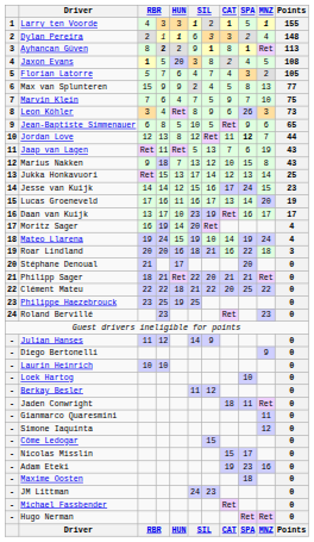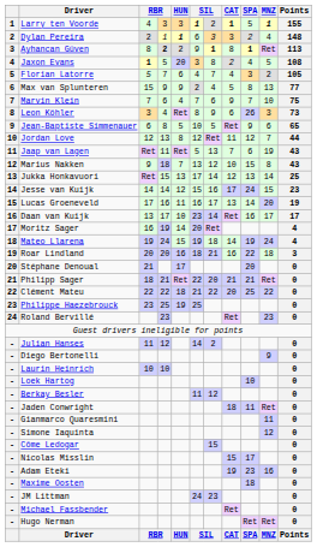 <table class="wikitable" style="font-size: 85%; text-align:center">
 <tr valign="top">
 <th valign="middle"></th>
 <th valign="middle">Driver</th>
 <th colspan=2><a href='#'>RBR</a><br></th>
 <th><a href='#'>HUN</a><br></th>
 <th colspan=2><a href='#'>SIL</a><br></th>
 <th><a href='#'>CAT</a><br></th>
 <th><a href='#'>SPA</a><br></th>
 <th><a href='#'>MNZ</a><br></th>
 <th valign="middle">Points</th>
 </tr>
 <tr>
 <th>1</th>
 <td align=left> <a href='#'>Larry ten Voorde</a></td>
 <td style="background:#DFFFDF;">4</td>
 <td style="background:#FFDF9F;">3</td>
 <td style="background:#FFDF9F;">3</td>
 <td style="background:#FFFFBF;"><strong><em>1</em></strong></td>
 <td style="background:#DFDFDF;">2</td>
 <td style="background:#FFFFBF;"><strong>1</strong></td>
 <td style="background:#DFFFDF;">5</td>
 <td style="background:#FFFFBF;"><strong><em>1</em></strong></td>
 <th>155</th>
 </tr>
 <tr>
 <th>2</th>
 <td align=left> <a href='#'>Dylan Pereira</a></td>
 <td style="background:#DFDFDF;">2</td>
 <td style="background:#FFFFBF;"><em>1</em></td>
 <td style="background:#FFFFBF;"><strong><em>1</em></strong></td>
 <td style="background:#DFFFDF;">6</td>
 <td style="background:#FFDF9F;"><em>3</em></td>
 <td style="background:#FFDF9F;">3</td>
 <td style="background:#DFDFDF;"><em>2</em></td>
 <td style="background:#DFFFDF;">4</td>
 <th>148</th>
 </tr>
 <tr>
 <th>3</th>
 <td align=left> <a href='#'>Ayhancan Güven</a></td>
 <td style="background:#DFFFDF;">8</td>
 <td style="background:#DFDFDF;"><strong>2</strong></td>
 <td style="background:#DFDFDF;">2</td>
 <td style="background:#DFFFDF;">9</td>
 <td style="background:#FFFFBF;"><strong>1</strong></td>
 <td style="background:#DFFFDF;">8</td>
 <td style="background:#FFFFBF;"><strong>1</strong></td>
 <td style="background:#EFCFFF;">Ret</td>
 <th>113</th>
 </tr>
 <tr>
 <th>4</th>
 <td align=left> <a href='#'>Jaxon Evans</a></td>
 <td style="background:#FFFFBF;"><strong>1</strong></td>
 <td style="background:#DFFFDF;">5</td>
 <td style="background:#CFCFFF;">20</td>
 <td style="background:#FFDF9F;">3</td>
 <td style="background:#DFFFDF;">8</td>
 <td style="background:#DFDFDF;"><em>2</em></td>
 <td style="background:#DFFFDF;">4</td>
 <td style="background:#DFFFDF;">5</td>
 <th>108</th>
 </tr>
 <tr>
 <th>5</th>
 <td align=left> <a href='#'>Florian Latorre</a></td>
 <td style="background:#DFFFDF;"><em>5</em></td>
 <td style="background:#DFFFDF;">7</td>
 <td style="background:#DFFFDF;">6</td>
 <td style="background:#DFFFDF;">4</td>
 <td style="background:#DFFFDF;">7</td>
 <td style="background:#DFFFDF;">4</td>
 <td style="background:#FFDF9F;">3</td>
 <td style="background:#DFDFDF;">2</td>
 <th>105</th>
 </tr>
 <tr>
 <th>6</th>
 <td align=left> Max van Splunteren</td>
 <td style="background:#DFFFDF;">15</td>
 <td style="background:#DFFFDF;">9</td>
 <td style="background:#DFFFDF;">9</td>
 <td style="background:#DFDFDF;">2</td>
 <td style="background:#DFFFDF;">4</td>
 <td style="background:#DFFFDF;">5</td>
 <td style="background:#DFFFDF;">8</td>
 <td style="background:#DFFFDF;">13</td>
 <th>77</th>
 </tr>
 <tr>
 <th>7</th>
 <td align=left> <a href='#'>Marvin Klein</a></td>
 <td style="background:#DFFFDF;">7</td>
 <td style="background:#DFFFDF;">6</td>
 <td style="background:#DFFFDF;">4</td>
 <td style="background:#DFFFDF;">7</td>
-<td style="background:#DFFFDF;">5</td>
+<td style="background:#DFFFDF;">6</td>
 <td style="background:#DFFFDF;">9</td>
 <td style="background:#DFFFDF;">7</td>
 <td style="background:#DFFFDF;">10</td>
 <th>75</th>
 </tr>
 <tr>
 <th>8</th>
 <td align=left> <a href='#'>Leon Köhler</a></td>
 <td style="background:#FFDF9F;">3</td>
 <td style="background:#DFFFDF;">4</td>
 <td style="background:#EFCFFF;">Ret</td>
 <td style="background:#DFFFDF;">8</td>
 <td style="background:#DFFFDF;">9</td>
 <td style="background:#DFFFDF;">6</td>
 <td style="background:#CFCFFF;">26</td>
 <td style="background:#FFDF9F;">3</td>
 <th>73</th>
 </tr>
 <tr>
 <th>9</th>
 <td align=left> <a href='#'>Jean-Baptiste Simmenauer</a></td>
 <td style="background:#DFFFDF;">6</td>
 <td style="background:#DFFFDF;">8</td>
 <td style="background:#DFFFDF;">5</td>
 <td style="background:#DFFFDF;">10</td>
 <td style="background:#DFFFDF;">5</td>
 <td style="background:#EFCFFF;">Ret</td>
 <td style="background:#DFFFDF;">9</td>
 <td style="background:#DFFFDF;">6</td>
 <th>65</th>
 </tr>
 <tr>
 <th>10</th>
 <td align=left> <a href='#'>Jordan Love</a></td>
 <td style="background:#DFFFDF;">12</td>
 <td style="background:#DFFFDF;">13</td>
 <td style="background:#DFFFDF;">8</td>
 <td style="background:#DFFFDF;">12</td>
 <td style="background:#EFCFFF;">Ret</td>
 <td style="background:#DFFFDF;">11</td>
-<td style="background:#DFFFDF;"><strong>12</strong></td>
+<td style="background:#DFFFDF;">12</td>
 <td style="background:#DFFFDF;">7</td>
 <th>44</th>
 </tr>
 <tr>
 <th>11</th>
 <td align=left> <a href='#'>Jaap van Lagen</a></td>
 <td style="background:#EFCFFF;">Ret</td>
 <td style="background:#DFFFDF;">11</td>
 <td style="background:#EFCFFF;">Ret</td>
 <td style="background:#DFFFDF;">5</td>
 <td style="background:#DFFFDF;">13</td>
 <td style="background:#DFFFDF;">7</td>
 <td style="background:#DFFFDF;">6</td>
 <td style="background:#DFFFDF;">19</td>
 <th>43</th>
 </tr>
 <tr>
 <th>12</th>
 <td align=left> Marius Nakken</td>
 <td style="background:#DFFFDF;">9</td>
 <td style="background:#CFCFFF;">18</td>
 <td style="background:#DFFFDF;">7</td>
 <td style="background:#DFFFDF;">13</td>
 <td style="background:#DFFFDF;">12</td>
 <td style="background:#DFFFDF;">10</td>
 <td style="background:#DFFFDF;">15</td>
 <td style="background:#DFFFDF;">8</td>
 <th>43</th>
 </tr>
 <tr>
 <th>13</th>
 <td align=left> Jukka Honkavuori</td>
 <td style="background:#EFCFFF;">Ret</td>
 <td style="background:#DFFFDF;">15</td>
 <td style="background:#DFFFDF;">13</td>
 <td style="background:#DFFFDF;">17</td>
 <td style="background:#DFFFDF;">14</td>
 <td style="background:#DFFFDF;">12</td>
 <td style="background:#DFFFDF;">13</td>
 <td style="background:#DFFFDF;">14</td>
 <th>25</th>
 </tr>
 <tr>
 <th>14</th>
 <td align=left> Jesse van Kuijk</td>
 <td style="background:#DFFFDF;">14</td>
 <td style="background:#DFFFDF;">14</td>
 <td style="background:#DFFFDF;">12</td>
 <td style="background:#DFFFDF;">15</td>
 <td style="background:#DFFFDF;">16</td>
 <td style="background:#CFCFFF;">17</td>
 <td style="background:#CFCFFF;">24</td>
 <td style="background:#DFFFDF;">15</td>
 <th>23</th>
 </tr>
 <tr>
 <th>15</th>
 <td align=left> Lucas Groeneveld</td>
 <td style="background:#DFFFDF;">17</td>
 <td style="background:#DFFFDF;">16</td>
 <td style="background:#DFFFDF;">11</td>
 <td style="background:#DFFFDF;">16</td>
 <td style="background:#DFFFDF;">17</td>
 <td style="background:#DFFFDF;">13</td>
 <td style="background:#DFFFDF;">14</td>
 <td style="background:#CFCFFF;">20</td>
 <th>19</th>
 </tr>
 <tr>
 <th>16</th>
 <td align=left> Daan van Kuijk</td>
 <td style="background:#DFFFDF;">13</td>
 <td style="background:#DFFFDF;">17</td>
 <td style="background:#DFFFDF;">10</td>
 <td style="background:#CFCFFF;">23</td>
-<td style="background:#CFCFFF;">19</td>
+<td style="background:#CFCFFF;">14</td>
 <td style="background:#EFCFFF;">Ret</td>
 <td style="background:#DFFFDF;">16</td>
 <td style="background:#DFFFDF;">17</td>
 <th>17</th>
 </tr>
 <tr>
 <th>17</th>
 <td align=left> Moritz Sager</td>
 <td style="background:#DFFFDF;">16</td>
 <td style="background:#CFCFFF;">19</td>
 <td style="background:#DFFFDF;">14</td>
 <td style="background:#CFCFFF;">20</td>
 <td style="background:#EFCFFF;">Ret</td>
 <td></td>
 <td></td>
 <td></td>
 <th>4</th>
 </tr>
 <tr>
 <th>18</th>
 <td align=left> <a href='#'>Mateo Llarena</a></td>
 <td style="background:#CFCFFF;">19</td>
 <td style="background:#CFCFFF;">24</td>
 <td style="background:#DFFFDF;">15</td>
 <td style="background:#CFCFFF;">19</td>
-<td style="background:#DFFFDF;">10</td>
+<td style="background:#DFFFDF;">18</td>
 <td style="background:#DFFFDF;">14</td>
 <td style="background:#CFCFFF;">19</td>
 <td style="background:#CFCFFF;">24</td>
 <th>4</th>
 </tr>
 <tr>
 <th>19</th>
 <td align=left> Roar Lindland</td>
 <td style="background:#CFCFFF;">20</td>
 <td style="background:#CFCFFF;">20</td>
 <td style="background:#CFCFFF;">16</td>
 <td style="background:#CFCFFF;">18</td>
 <td style="background:#CFCFFF;">21</td>
 <td style="background:#DFFFDF;">16</td>
 <td style="background:#CFCFFF;">22</td>
 <td style="background:#DFFFDF;">18</td>
 <th>3</th>
 </tr>
 <tr>
 <th>20</th>
 <td align=left> Stéphane Denoual</td>
 <td style="background:#CFCFFF;">21</td>
 <td></td>
 <td style="background:#CFCFFF;">17</td>
 <td></td>
 <td></td>
 <td></td>
 <td style="background:#CFCFFF;">20</td>
 <td></td>
 <th>0</th>
 </tr>
 <tr>
 <th>21</th>
 <td align=left> Philipp Sager</td>
 <td style="background:#CFCFFF;">18</td>
 <td style="background:#CFCFFF;">21</td>
 <td style="background:#EFCFFF;">Ret</td>
 <td style="background:#CFCFFF;">22</td>
 <td style="background:#CFCFFF;">20</td>
 <td style="background:#CFCFFF;">21</td>
 <td style="background:#CFCFFF;">21</td>
 <td style="background:#EFCFFF;">Ret</td>
 <th>0</th>
 </tr>
 <tr>
 <th>22</th>
 <td align=left> Clément Mateu</td>
 <td style="background:#CFCFFF;">22</td>
 <td style="background:#CFCFFF;">22</td>
 <td style="background:#CFCFFF;">18</td>
 <td style="background:#CFCFFF;">21</td>
 <td style="background:#CFCFFF;">22</td>
 <td style="background:#CFCFFF;">20</td>
 <td style="background:#CFCFFF;">25</td>
 <td style="background:#CFCFFF;">22</td>
 <th>0</th>
 </tr>
 <tr>
 <th>23</th>
 <td align=left> <a href='#'>Philippe Haezebrouck</a></td>
 <td style="background:#CFCFFF;">23</td>
 <td style="background:#CFCFFF;">25</td>
 <td style="background:#CFCFFF;">19</td>
 <td style="background:#CFCFFF;">25</td>
 <td></td>
 <td></td>
 <td></td>
 <td></td>
 <th>0</th>
 </tr>
 <tr>
 <th>24</th>
 <td align=left> Roland Bervillé</td>
 <td></td>
 <td style="background:#CFCFFF;">23</td>
 <td></td>
 <td></td>
 <td></td>
 <td style="background:#EFCFFF;">Ret</td>
 <td></td>
 <td style="background:#CFCFFF;">23</td>
 <th>0</th>
 </tr>
 <tr>
 <td align=center colspan=11><em>Guest drivers ineligible for points</em></td>
 </tr>
 <tr>
 <th>-</th>
 <td align=left> <a href='#'>Julian Hanses</a></td>
 <td style="background:#CFCFFF;">11</td>
 <td style="background:#CFCFFF;">12</td>
 <td></td>
 <td style="background:#CFCFFF;">14</td>
-<td style="background:#CFCFFF;">9</td>
+<td style="background:#CFCFFF;">2</td>
 <td></td>
 <td></td>
 <td></td>
 <th>0</th>
 </tr>
 <tr>
 <th>-</th>
 <td align=left> Diego Bertonelli</td>
 <td></td>
 <td></td>
 <td></td>
 <td></td>
 <td></td>
 <td></td>
 <td></td>
 <td style="background:#CFCFFF;">9</td>
 <th>0</th>
 </tr>
 <tr>
 <th>-</th>
 <td align=left> <a href='#'>Laurin Heinrich</a></td>
 <td style="background:#CFCFFF;">10</td>
 <td style="background:#CFCFFF;">10</td>
 <td></td>
 <td></td>
 <td></td>
 <td></td>
 <td></td>
 <td></td>
 <th>0</th>
 </tr>
 <tr>
 <th>-</th>
 <td align=left> <a href='#'>Loek Hartog</a></td>
 <td></td>
 <td></td>
 <td></td>
 <td></td>
 <td></td>
 <td></td>
 <td style="background:#CFCFFF;">10</td>
 <td></td>
 <th>0</th>
 </tr>
 <tr>
 <th>-</th>
 <td align=left> <a href='#'>Berkay Besler</a></td>
 <td></td>
 <td></td>
 <td></td>
 <td style="background:#CFCFFF;">11</td>
 <td style="background:#CFCFFF;">12</td>
 <td></td>
 <td></td>
 <td></td>
 <th>0</th>
 </tr>
 <tr>
 <th>-</th>
 <td align=left> Jaden Conwright</td>
 <td></td>
 <td></td>
 <td></td>
 <td></td>
 <td></td>
 <td style="background:#CFCFFF;">18</td>
 <td style="background:#CFCFFF;">11</td>
 <td style="background:#EFCFFF;">Ret</td>
 <th>0</th>
 </tr>
 <tr>
 <th>-</th>
 <td align=left> Gianmarco Quaresmini</td>
 <td></td>
 <td></td>
 <td></td>
 <td></td>
 <td></td>
 <td></td>
 <td></td>
 <td style="background:#CFCFFF;">11</td>
 <th>0</th>
 </tr>
 <tr>
 <th>-</th>
 <td align=left> Simone Iaquinta</td>
 <td></td>
 <td></td>
 <td></td>
 <td></td>
 <td></td>
 <td></td>
 <td></td>
 <td style="background:#CFCFFF;">12</td>
 <th>0</th>
 </tr>
 <tr>
 <th>-</th>
 <td align=left> <a href='#'>Côme Ledogar</a></td>
 <td></td>
 <td></td>
 <td></td>
 <td></td>
 <td style="background:#CFCFFF;">15</td>
 <td></td>
 <td></td>
 <td></td>
 <th>0</th>
 </tr>
 <tr>
 <th>-</th>
 <td align=left> Nicolas Misslin</td>
 <td></td>
 <td></td>
 <td></td>
 <td></td>
 <td></td>
 <td style="background:#CFCFFF;">15</td>
 <td style="background:#CFCFFF;">17</td>
 <td></td>
 <th>0</th>
 </tr>
 <tr>
 <th>-</th>
 <td align=left> Adam Eteki</td>
 <td></td>
 <td></td>
 <td></td>
 <td></td>
 <td></td>
 <td style="background:#CFCFFF;">19</td>
 <td style="background:#CFCFFF;">23</td>
 <td style="background:#CFCFFF;">16</td>
 <th>0</th>
 </tr>
 <tr>
 <th>-</th>
 <td align=left> <a href='#'>Maxime Oosten</a></td>
 <td></td>
 <td></td>
 <td></td>
 <td></td>
 <td></td>
 <td></td>
 <td style="background:#CFCFFF;">18</td>
 <td></td>
 <th>0</th>
 </tr>
 <tr>
 <th>-</th>
 <td align=left> JM Littman</td>
 <td></td>
 <td></td>
 <td></td>
 <td style="background:#CFCFFF;">24</td>
 <td style="background:#CFCFFF;">23</td>
 <td></td>
 <td></td>
 <td></td>
 <th>0</th>
 </tr>
 <tr>
 <th>-</th>
 <td align=left> <a href='#'>Michael Fassbender</a></td>
 <td></td>
 <td></td>
 <td></td>
 <td></td>
 <td></td>
 <td style="background:#EFCFFF;">Ret</td>
 <td></td>
 <td></td>
 <th>0</th>
 </tr>
 <tr>
 <th>-</th>
 <td align=left> Hugo Nerman</td>
 <td></td>
 <td></td>
 <td></td>
 <td></td>
 <td></td>
 <td></td>
 <td style="background:#EFCFFF;">Ret</td>
 <td style="background:#EFCFFF;">Ret</td>
 <th>0</th>
 </tr>
 <tr valign="top">
 <th valign="middle"></th>
 <th valign="middle">Driver</th>
 <th colspan=2><a href='#'>RBR</a><br></th>
 <th><a href='#'>HUN</a><br></th>
 <th colspan=2><a href='#'>SIL</a><br></th>
 <th><a href='#'>CAT</a><br></th>
 <th><a href='#'>SPA</a><br></th>
 <th><a href='#'>MNZ</a><br></th>
 <th valign="middle">Points</th>
 </tr>
 </table>
